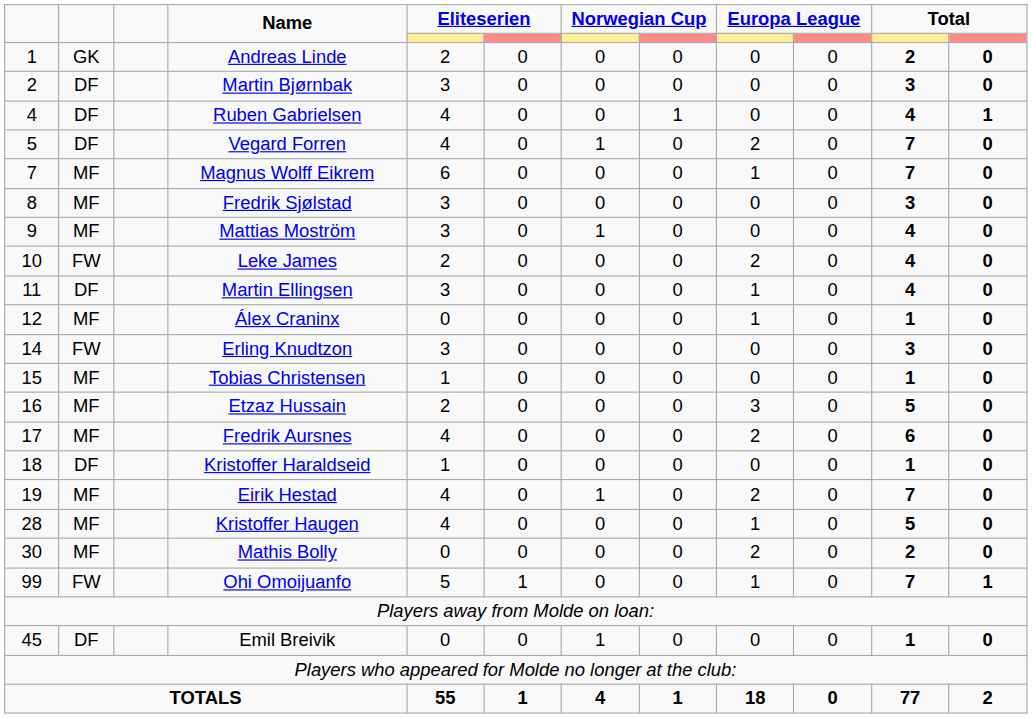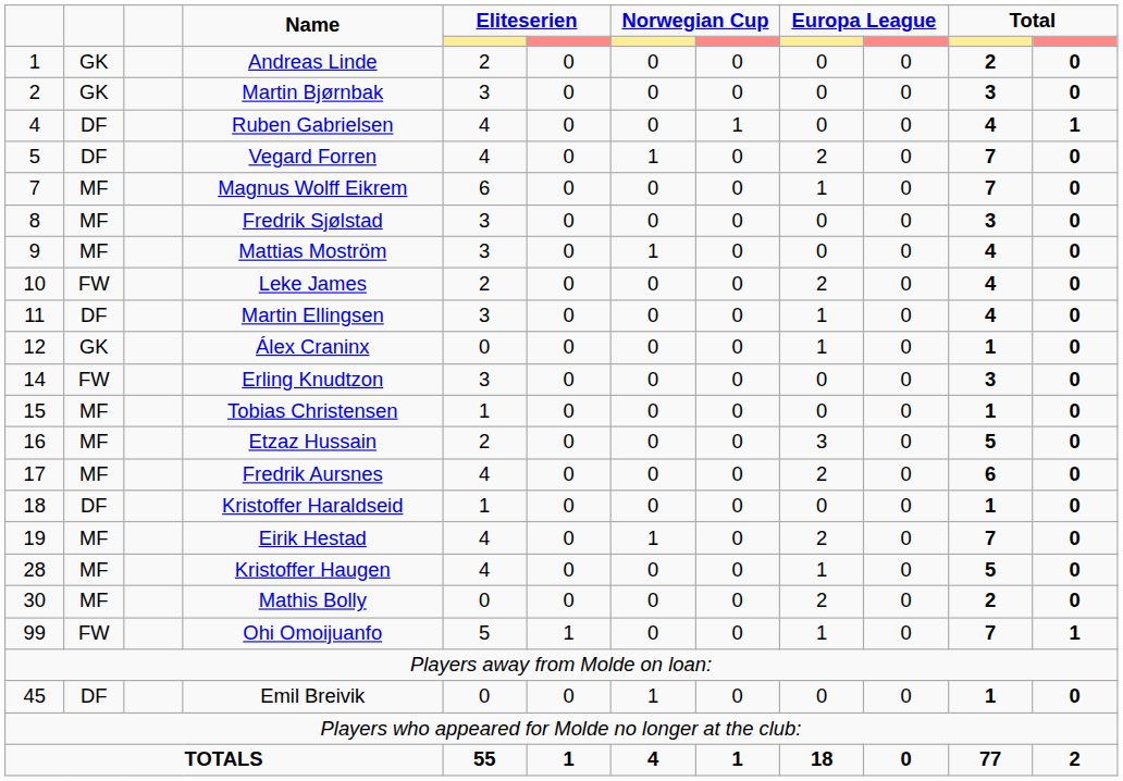 <table class="wikitable" style="font-size: 100%; text-align: center;">
 <tr>
 <td rowspan="2" width=40 align="center"><strong></strong></td>
 <td rowspan="2" width=40 align="center"><strong></strong></td>
 <td rowspan="2" width=40 align="center"><strong></strong></td>
 <td rowspan="2" width=200 align="center"><strong>Name</strong></td>
 <td colspan="2" align="center"><strong><a href='#'>Eliteserien</a></strong></td>
 <td colspan="2" align="center"><strong><a href='#'>Norwegian Cup</a></strong></td>
 <td colspan="2" align="center"><strong><a href='#'>Europa League</a></strong></td>
 <td colspan="2" align="center"><strong>Total</strong></td>
 </tr>
 <tr>
 <th width=60 style="background: #FFEE99"></th>
 <th width=60 style="background: #FF8888"></th>
 <th width=60 style="background: #FFEE99"></th>
 <th width=60 style="background: #FF8888"></th>
 <th width=60 style="background: #FFEE99"></th>
 <th width=60 style="background: #FF8888"></th>
 <th width=60 style="background: #FFEE99"></th>
 <th width=60 style="background: #FF8888"></th>
 </tr>
 <tr>
 <td>1</td>
 <td>GK</td>
 <td></td>
 <td><a href='#'>Andreas Linde</a></td>
 <td>2</td>
 <td>0</td>
 <td>0</td>
 <td>0</td>
 <td>0</td>
 <td>0</td>
 <td><strong>2</strong></td>
 <td><strong>0</strong></td>
 </tr>
 <tr>
 <td>2</td>
-<td>DF</td>
+<td>GK</td>
 <td></td>
 <td><a href='#'>Martin Bjørnbak</a></td>
 <td>3</td>
 <td>0</td>
 <td>0</td>
 <td>0</td>
 <td>0</td>
 <td>0</td>
 <td><strong>3</strong></td>
 <td><strong>0</strong></td>
 </tr>
 <tr>
 <td>4</td>
 <td>DF</td>
 <td></td>
 <td><a href='#'>Ruben Gabrielsen</a></td>
 <td>4</td>
 <td>0</td>
 <td>0</td>
 <td>1</td>
 <td>0</td>
 <td>0</td>
 <td><strong>4</strong></td>
 <td><strong>1</strong></td>
 </tr>
 <tr>
 <td>5</td>
 <td>DF</td>
 <td></td>
 <td><a href='#'>Vegard Forren</a></td>
 <td>4</td>
 <td>0</td>
 <td>1</td>
 <td>0</td>
 <td>2</td>
 <td>0</td>
 <td><strong>7</strong></td>
 <td><strong>0</strong></td>
 </tr>
 <tr>
 <td>7</td>
 <td>MF</td>
 <td></td>
 <td><a href='#'>Magnus Wolff Eikrem</a></td>
 <td>6</td>
 <td>0</td>
 <td>0</td>
 <td>0</td>
 <td>1</td>
 <td>0</td>
 <td><strong>7</strong></td>
 <td><strong>0</strong></td>
 </tr>
 <tr>
 <td>8</td>
 <td>MF</td>
 <td></td>
 <td><a href='#'>Fredrik Sjølstad</a></td>
 <td>3</td>
 <td>0</td>
 <td>0</td>
 <td>0</td>
 <td>0</td>
 <td>0</td>
 <td><strong>3</strong></td>
 <td><strong>0</strong></td>
 </tr>
 <tr>
 <td>9</td>
 <td>MF</td>
 <td></td>
 <td><a href='#'>Mattias Moström</a></td>
 <td>3</td>
 <td>0</td>
 <td>1</td>
 <td>0</td>
 <td>0</td>
 <td>0</td>
 <td><strong>4</strong></td>
 <td><strong>0</strong></td>
 </tr>
 <tr>
 <td>10</td>
 <td>FW</td>
 <td></td>
 <td><a href='#'>Leke James</a></td>
 <td>2</td>
 <td>0</td>
 <td>0</td>
 <td>0</td>
 <td>2</td>
 <td>0</td>
 <td><strong>4</strong></td>
 <td><strong>0</strong></td>
 </tr>
 <tr>
 <td>11</td>
 <td>DF</td>
 <td></td>
 <td><a href='#'>Martin Ellingsen</a></td>
 <td>3</td>
 <td>0</td>
 <td>0</td>
 <td>0</td>
 <td>1</td>
 <td>0</td>
 <td><strong>4</strong></td>
 <td><strong>0</strong></td>
 </tr>
 <tr>
 <td>12</td>
-<td>MF</td>
+<td>GK</td>
 <td></td>
 <td><a href='#'>Álex Craninx</a></td>
 <td>0</td>
 <td>0</td>
 <td>0</td>
 <td>0</td>
 <td>1</td>
 <td>0</td>
 <td><strong>1</strong></td>
 <td><strong>0</strong></td>
 </tr>
 <tr>
 <td>14</td>
 <td>FW</td>
 <td></td>
 <td><a href='#'>Erling Knudtzon</a></td>
 <td>3</td>
 <td>0</td>
 <td>0</td>
 <td>0</td>
 <td>0</td>
 <td>0</td>
 <td><strong>3</strong></td>
 <td><strong>0</strong></td>
 </tr>
 <tr>
 <td>15</td>
 <td>MF</td>
 <td></td>
 <td><a href='#'>Tobias Christensen</a></td>
 <td>1</td>
 <td>0</td>
 <td>0</td>
 <td>0</td>
 <td>0</td>
 <td>0</td>
 <td><strong>1</strong></td>
 <td><strong>0</strong></td>
 </tr>
 <tr>
 <td>16</td>
 <td>MF</td>
 <td></td>
 <td><a href='#'>Etzaz Hussain</a></td>
 <td>2</td>
 <td>0</td>
 <td>0</td>
 <td>0</td>
 <td>3</td>
 <td>0</td>
 <td><strong>5</strong></td>
 <td><strong>0</strong></td>
 </tr>
 <tr>
 <td>17</td>
 <td>MF</td>
 <td></td>
 <td><a href='#'>Fredrik Aursnes</a></td>
 <td>4</td>
 <td>0</td>
 <td>0</td>
 <td>0</td>
 <td>2</td>
 <td>0</td>
 <td><strong>6</strong></td>
 <td><strong>0</strong></td>
 </tr>
 <tr>
 <td>18</td>
 <td>DF</td>
 <td></td>
 <td><a href='#'>Kristoffer Haraldseid</a></td>
 <td>1</td>
 <td>0</td>
 <td>0</td>
 <td>0</td>
 <td>0</td>
 <td>0</td>
 <td><strong>1</strong></td>
 <td><strong>0</strong></td>
 </tr>
 <tr>
 <td>19</td>
 <td>MF</td>
 <td></td>
 <td><a href='#'>Eirik Hestad</a></td>
 <td>4</td>
 <td>0</td>
 <td>1</td>
 <td>0</td>
 <td>2</td>
 <td>0</td>
 <td><strong>7</strong></td>
 <td><strong>0</strong></td>
 </tr>
 <tr>
 <td>28</td>
 <td>MF</td>
 <td></td>
 <td><a href='#'>Kristoffer Haugen</a></td>
 <td>4</td>
 <td>0</td>
 <td>0</td>
 <td>0</td>
 <td>1</td>
 <td>0</td>
 <td><strong>5</strong></td>
 <td><strong>0</strong></td>
 </tr>
 <tr>
 <td>30</td>
 <td>MF</td>
 <td></td>
 <td><a href='#'>Mathis Bolly</a></td>
 <td>0</td>
 <td>0</td>
 <td>0</td>
 <td>0</td>
 <td>2</td>
 <td>0</td>
 <td><strong>2</strong></td>
 <td><strong>0</strong></td>
 </tr>
 <tr>
 <td>99</td>
 <td>FW</td>
 <td></td>
 <td><a href='#'>Ohi Omoijuanfo</a></td>
 <td>5</td>
 <td>1</td>
 <td>0</td>
 <td>0</td>
 <td>1</td>
 <td>0</td>
 <td><strong>7</strong></td>
 <td><strong>1</strong></td>
 </tr>
 <tr>
 <td colspan="14"><em>Players away from Molde on loan:</em></td>
 </tr>
 <tr>
 <td>45</td>
 <td>DF</td>
 <td></td>
 <td>Emil Breivik</td>
 <td>0</td>
 <td>0</td>
 <td>1</td>
 <td>0</td>
 <td>0</td>
 <td>0</td>
 <td><strong>1</strong></td>
 <td><strong>0</strong></td>
 </tr>
 <tr>
 <td colspan="14"><em>Players who appeared for Molde no longer at the club:</em></td>
 </tr>
 <tr>
 <td colspan="4"><strong>TOTALS</strong></td>
 <td><strong>55</strong></td>
 <td><strong>1</strong></td>
 <td><strong>4</strong></td>
 <td><strong>1</strong></td>
 <td><strong>18</strong></td>
 <td><strong>0</strong></td>
 <td><strong>77</strong></td>
 <td><strong>2</strong></td>
 </tr>
 </table>
